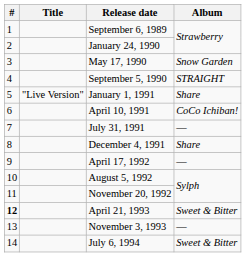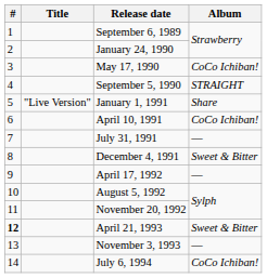 <table class="wikitable">
 <tr>
 <th>#</th>
 <th>Title</th>
 <th>Release date</th>
 <th>Album</th>
 </tr>
 <tr>
 <td>1</td>
 <td></td>
 <td>September 6, 1989</td>
 <td rowspan="2"><em>Strawberry</em></td>
 </tr>
 <tr>
 <td>2</td>
 <td></td>
 <td>January 24, 1990</td>
 </tr>
 <tr>
 <td>3</td>
 <td></td>
 <td>May 17, 1990</td>
-<td><em>Snow Garden</em></td>
+<td><em>CoCo Ichiban!</em></td>
 </tr>
 <tr>
 <td>4</td>
 <td></td>
 <td>September 5, 1990</td>
 <td><em>STRAIGHT</em></td>
 </tr>
 <tr>
 <td>5</td>
 <td>"Live Version"</td>
 <td>January 1, 1991</td>
 <td><em>Share</em></td>
 </tr>
 <tr>
 <td>6</td>
 <td></td>
 <td>April 10, 1991</td>
 <td><em>CoCo Ichiban!</em></td>
 </tr>
 <tr>
 <td>7</td>
 <td></td>
 <td>July 31, 1991</td>
 <td>—</td>
 </tr>
 <tr>
 <td>8</td>
 <td></td>
 <td>December 4, 1991</td>
-<td><em>Share</em></td>
+<td><em>Sweet & Bitter</em></td>
 </tr>
 <tr>
 <td>9</td>
 <td></td>
 <td>April 17, 1992</td>
 <td>—</td>
 </tr>
 <tr>
 <td>10</td>
 <td></td>
 <td>August 5, 1992</td>
 <td rowspan="2"><em>Sylph</em></td>
 </tr>
 <tr>
 <td>11</td>
 <td></td>
 <td>November 20, 1992</td>
 </tr>
 <tr>
 <td><strong>12</strong></td>
 <td></td>
 <td>April 21, 1993</td>
 <td><em>Sweet & Bitter</em></td>
 </tr>
 <tr>
 <td>13</td>
 <td></td>
 <td>November 3, 1993</td>
 <td>—</td>
 </tr>
 <tr>
 <td>14</td>
 <td></td>
 <td>July 6, 1994</td>
-<td><em>Sweet & Bitter</em></td>
+<td><em>CoCo Ichiban!</em></td>
 </tr>
 </table>
